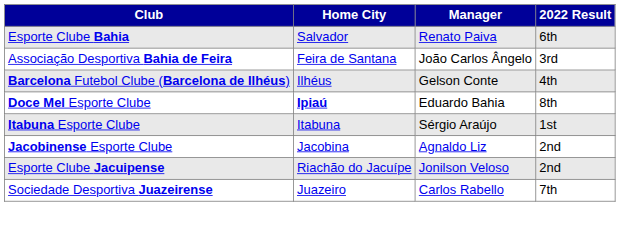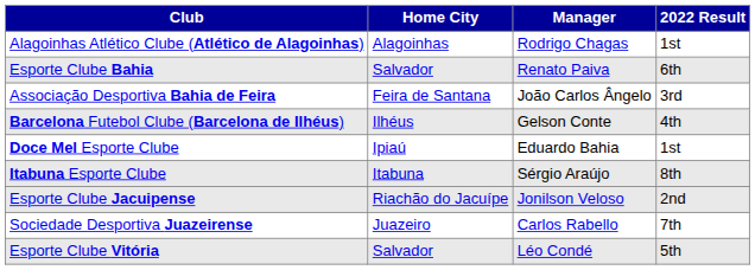 <table class="toccolours" border="1" cellpadding="4" cellspacing="0" style="border-collapse: collapse; margin:0;">
 <tr>
 <th style="background: #009; color: #fff;">Club</th>
 <th style="background: #009; color: #fff;">Home City</th>
 <th style="background: #009; color: #fff;">Manager</th>
 <th style="background: #009; color: #fff;">2022 Result</th>
+</tr>
+<tr style="background:white; color:black">
+<td><a href='#'>Alagoinhas Atlético Clube (<strong>Atlético de Alagoinhas</strong>)</a></td>
+<td><a href='#'>Alagoinhas</a></td>
+<td><a href='#'>Rodrigo Chagas</a></td>
+<td>1st</td>
 </tr>
 <tr style="background:#e9e9e9; color:black">
 <td><a href='#'>Esporte Clube <strong>Bahia</strong></a></td>
 <td><a href='#'>Salvador</a></td>
 <td><a href='#'>Renato Paiva</a></td>
 <td>6th</td>
 </tr>
 <tr style="background:white; color:black">
 <td><a href='#'>Associação Desportiva <strong>Bahia de Feira</strong></a></td>
 <td><a href='#'>Feira de Santana</a></td>
 <td>João Carlos Ângelo</td>
 <td>3rd</td>
 </tr>
 <tr style="background:#e9e9e9; color:black">
 <td><a href='#'><strong>Barcelona</strong> Futebol Clube (<strong>Barcelona de Ilhéus</strong>)</a></td>
 <td><a href='#'>Ilhéus</a></td>
 <td>Gelson Conte</td>
 <td>4th</td>
 </tr>
 <tr style="background:white; color:black">
 <td><a href='#'><strong>Doce Mel</strong> Esporte Clube</a></td>
-<td><strong><a href='#'>Ipiaú</a></strong></td>
+<td><a href='#'>Ipiaú</a></td>
 <td>Eduardo Bahia</td>
-<td>8th</td>
+<td>1st  </td>
 </tr>
 <tr style="background:#e9e9e9; color:black">
 <td><a href='#'><strong>Itabuna</strong> Esporte Clube</a></td>
 <td><a href='#'>Itabuna</a></td>
 <td>Sérgio Araújo</td>
-<td>1st  </td>
-</tr>
-<tr style="background:white; color:black">
-<td><a href='#'><strong>Jacobinense</strong> Esporte Clube</a></td>
-<td><a href='#'>Jacobina</a></td>
-<td><a href='#'>Agnaldo Liz</a></td>
-<td>2nd  </td>
+<td>8th</td>
 </tr>
 <tr style="background:#e9e9e9; color:black">
 <td><a href='#'>Esporte Clube <strong>Jacuipense</strong></a></td>
 <td><a href='#'>Riachão do Jacuípe</a></td>
 <td><a href='#'>Jonilson Veloso</a></td>
 <td>2nd</td>
 </tr>
 <tr style="background:white; color:black">
 <td><a href='#'>Sociedade Desportiva <strong>Juazeirense</strong></a></td>
 <td><a href='#'>Juazeiro</a></td>
 <td><a href='#'>Carlos Rabello</a></td>
 <td>7th</td>
 </tr>
+<tr style="background:#e9e9e9; color:black">
+<td><a href='#'>Esporte Clube <strong>Vitória</strong></a></td>
+<td><a href='#'>Salvador</a></td>
+<td><a href='#'>Léo Condé</a></td>
+<td>5th</td>
+</tr>
 </table>
